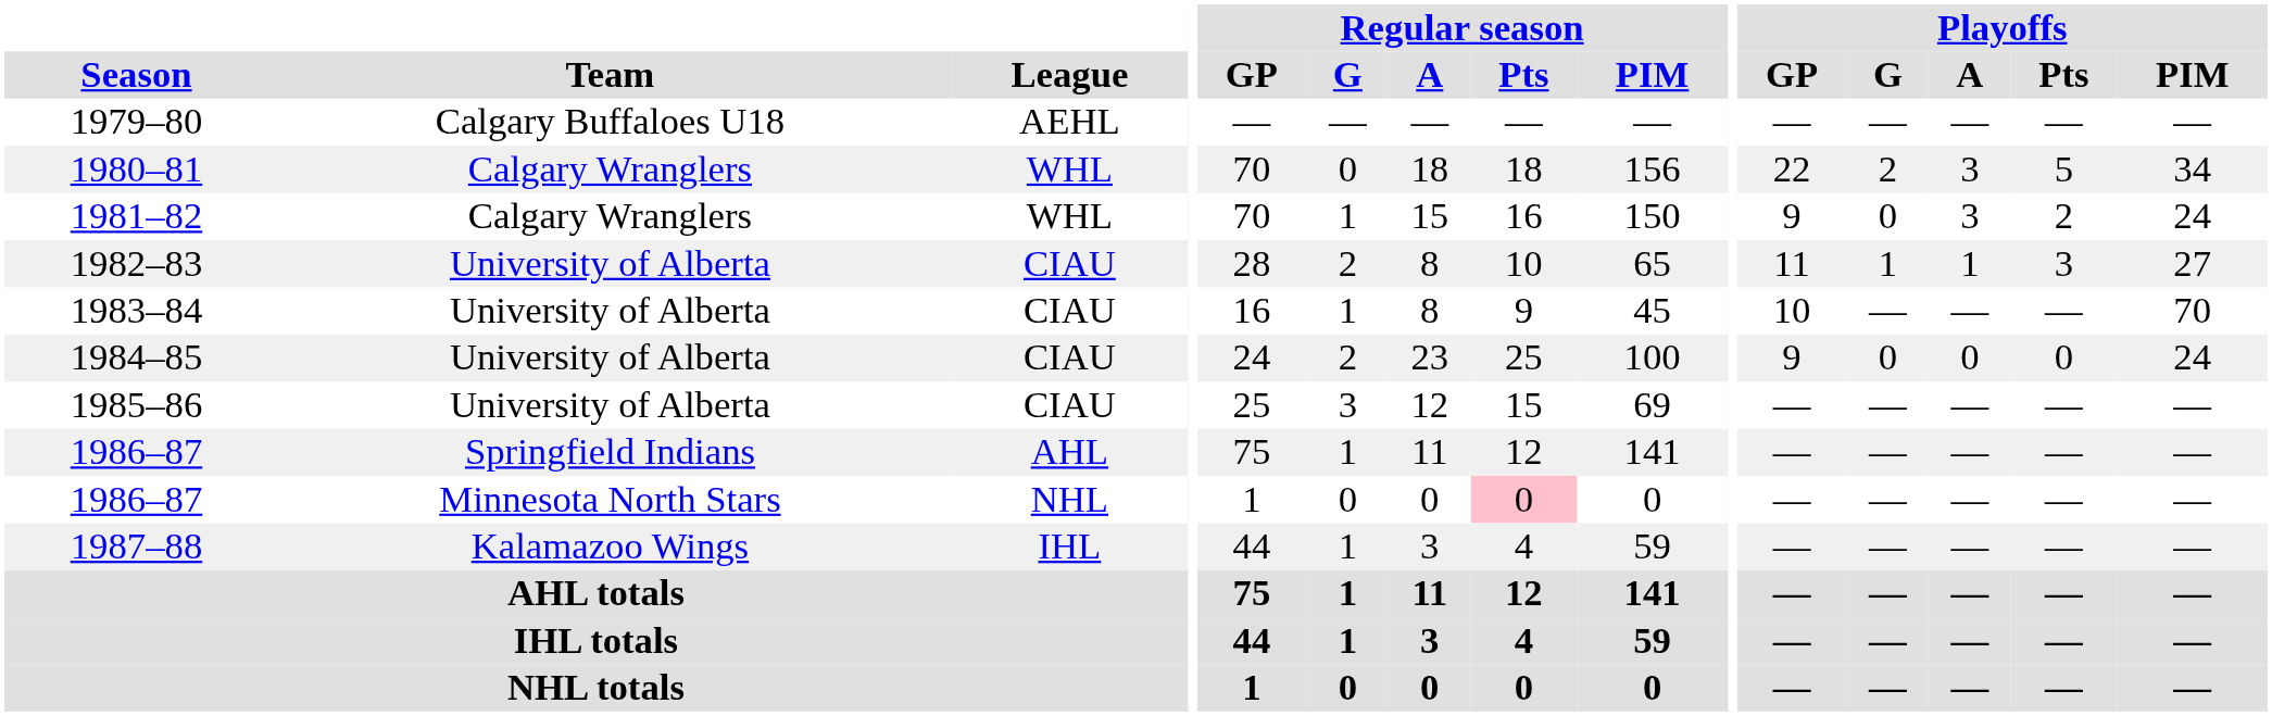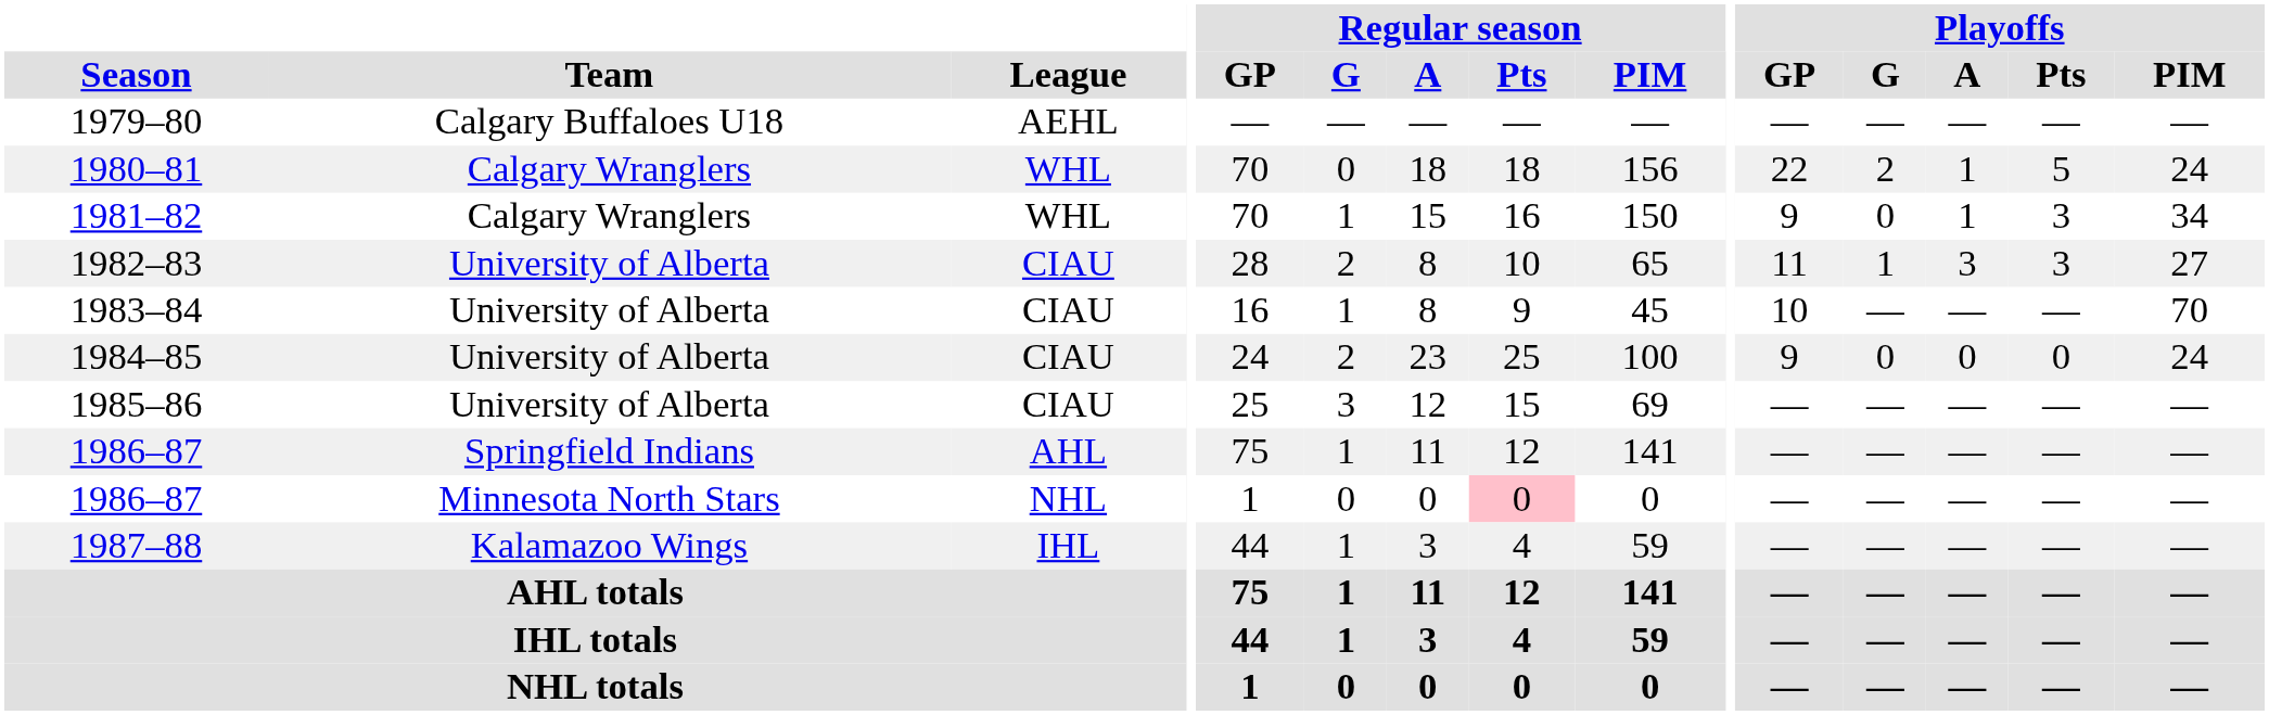 <table border="0" cellpadding="1" cellspacing="0" style="text-align:center; width:60em">
 <tr bgcolor="#e0e0e0">
 <th colspan="3" bgcolor="#ffffff"></th>
 <th rowspan="100" bgcolor="#ffffff"></th>
 <th colspan="5"><a href='#'>Regular season</a></th>
 <th rowspan="100" bgcolor="#ffffff"></th>
 <th colspan="5"><a href='#'>Playoffs</a></th>
 </tr>
 <tr bgcolor="#e0e0e0">
 <th><a href='#'>Season</a></th>
 <th>Team</th>
 <th>League</th>
 <th>GP</th>
 <th><a href='#'>G</a></th>
 <th><a href='#'>A</a></th>
 <th><a href='#'>Pts</a></th>
 <th><a href='#'>PIM</a></th>
 <th>GP</th>
 <th>G</th>
 <th>A</th>
 <th>Pts</th>
 <th>PIM</th>
 </tr>
 <tr>
 <td>1979–80</td>
 <td>Calgary Buffaloes U18</td>
 <td>AEHL</td>
 <td>—</td>
 <td>—</td>
 <td>—</td>
 <td>—</td>
 <td>—</td>
 <td>—</td>
 <td>—</td>
 <td>—</td>
 <td>—</td>
 <td>—</td>
 </tr>
 <tr bgcolor="#f0f0f0">
 <td><a href='#'>1980–81</a></td>
 <td><a href='#'>Calgary Wranglers</a></td>
 <td><a href='#'>WHL</a></td>
 <td>70</td>
 <td>0</td>
 <td>18</td>
 <td>18</td>
 <td>156</td>
 <td>22</td>
 <td>2</td>
-<td>3</td>
+<td>1</td>
 <td>5</td>
-<td>34</td>
+<td>24</td>
 </tr>
 <tr>
 <td><a href='#'>1981–82</a></td>
 <td>Calgary Wranglers</td>
 <td>WHL</td>
 <td>70</td>
 <td>1</td>
 <td>15</td>
 <td>16</td>
 <td>150</td>
 <td>9</td>
 <td>0</td>
+<td>1</td>
 <td>3</td>
-<td>2</td>
-<td>24</td>
+<td>34</td>
 </tr>
 <tr bgcolor="#f0f0f0">
 <td>1982–83</td>
 <td><a href='#'>University of Alberta</a></td>
 <td><a href='#'>CIAU</a></td>
 <td>28</td>
 <td>2</td>
 <td>8</td>
 <td>10</td>
 <td>65</td>
 <td>11</td>
 <td>1</td>
-<td>1</td>
+<td>3</td>
 <td>3</td>
 <td>27</td>
 </tr>
 <tr>
 <td>1983–84</td>
 <td>University of Alberta</td>
 <td>CIAU</td>
 <td>16</td>
 <td>1</td>
 <td>8</td>
 <td>9</td>
 <td>45</td>
 <td>10</td>
 <td>—</td>
 <td>—</td>
 <td>—</td>
 <td>70</td>
 </tr>
 <tr bgcolor="#f0f0f0">
 <td>1984–85</td>
 <td>University of Alberta</td>
 <td>CIAU</td>
 <td>24</td>
 <td>2</td>
 <td>23</td>
 <td>25</td>
 <td>100</td>
 <td>9</td>
 <td>0</td>
 <td>0</td>
 <td>0</td>
 <td>24</td>
 </tr>
 <tr>
 <td>1985–86</td>
 <td>University of Alberta</td>
 <td>CIAU</td>
 <td>25</td>
 <td>3</td>
 <td>12</td>
 <td>15</td>
 <td>69</td>
 <td>—</td>
 <td>—</td>
 <td>—</td>
 <td>—</td>
 <td>—</td>
 </tr>
 <tr bgcolor="#f0f0f0">
 <td><a href='#'>1986–87</a></td>
 <td><a href='#'>Springfield Indians</a></td>
 <td><a href='#'>AHL</a></td>
 <td>75</td>
 <td>1</td>
 <td>11</td>
 <td>12</td>
 <td>141</td>
 <td>—</td>
 <td>—</td>
 <td>—</td>
 <td>—</td>
 <td>—</td>
 </tr>
 <tr>
 <td><a href='#'>1986–87</a></td>
 <td><a href='#'>Minnesota North Stars</a></td>
 <td><a href='#'>NHL</a></td>
 <td>1</td>
 <td>0</td>
 <td>0</td>
 <td style="background: pink;">0</td>
 <td>0</td>
 <td>—</td>
 <td>—</td>
 <td>—</td>
 <td>—</td>
 <td>—</td>
 </tr>
 <tr bgcolor="#f0f0f0">
 <td><a href='#'>1987–88</a></td>
 <td><a href='#'>Kalamazoo Wings</a></td>
 <td><a href='#'>IHL</a></td>
 <td>44</td>
 <td>1</td>
 <td>3</td>
 <td>4</td>
 <td>59</td>
 <td>—</td>
 <td>—</td>
 <td>—</td>
 <td>—</td>
 <td>—</td>
 </tr>
 <tr bgcolor="#e0e0e0">
 <th colspan="3">AHL totals</th>
 <th>75</th>
 <th>1</th>
 <th>11</th>
 <th>12</th>
 <th>141</th>
 <th>—</th>
 <th>—</th>
 <th>—</th>
 <th>—</th>
 <th>—</th>
 </tr>
 <tr bgcolor="#e0e0e0">
 <th colspan="3">IHL totals</th>
 <th>44</th>
 <th>1</th>
 <th>3</th>
 <th>4</th>
 <th>59</th>
 <th>—</th>
 <th>—</th>
 <th>—</th>
 <th>—</th>
 <th>—</th>
 </tr>
 <tr bgcolor="#e0e0e0">
 <th colspan="3">NHL totals</th>
 <th>1</th>
 <th>0</th>
 <th>0</th>
 <th>0</th>
 <th>0</th>
 <th>—</th>
 <th>—</th>
 <th>—</th>
 <th>—</th>
 <th>—</th>
 </tr>
 </table>
